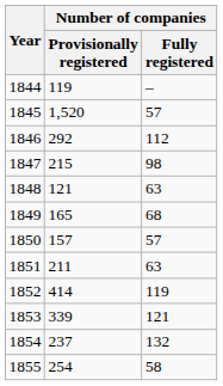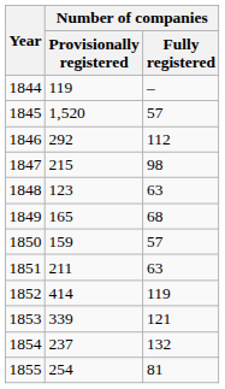 <table class="wikitable mw-collapsible">
 <tr>
 <th rowspan="2">Year</th>
 <th colspan="2">Number of companies</th>
 </tr>
 <tr>
 <th>Provisionally<br>registered</th>
 <th>Fully<br>registered</th>
 </tr>
 <tr>
 <td>1844</td>
 <td>119</td>
 <td>–</td>
 </tr>
 <tr>
 <td>1845</td>
 <td>1,520</td>
 <td>57</td>
 </tr>
 <tr>
 <td>1846</td>
 <td>292</td>
 <td>112</td>
 </tr>
 <tr>
 <td>1847</td>
 <td>215</td>
 <td>98</td>
 </tr>
 <tr>
 <td>1848</td>
-<td>121</td>
+<td>123</td>
 <td>63</td>
 </tr>
 <tr>
 <td>1849</td>
 <td>165</td>
 <td>68</td>
 </tr>
 <tr>
 <td>1850</td>
-<td>157</td>
+<td>159</td>
 <td>57</td>
 </tr>
 <tr>
 <td>1851</td>
 <td>211</td>
 <td>63</td>
 </tr>
 <tr>
 <td>1852</td>
 <td>414</td>
 <td>119</td>
 </tr>
 <tr>
 <td>1853</td>
 <td>339</td>
 <td>121</td>
 </tr>
 <tr>
 <td>1854</td>
 <td>237</td>
 <td>132</td>
 </tr>
 <tr>
 <td>1855</td>
 <td>254</td>
-<td>58</td>
+<td>81</td>
 </tr>
 </table>
